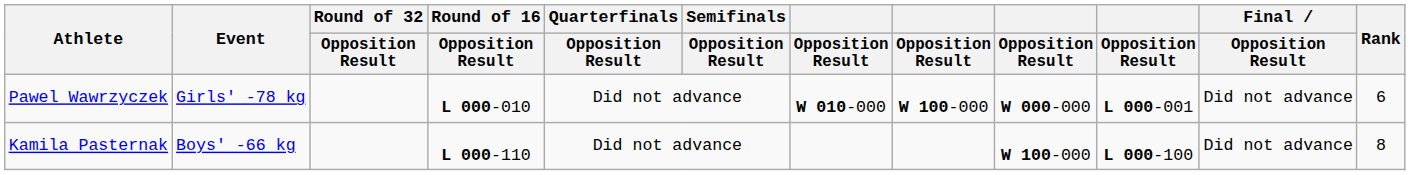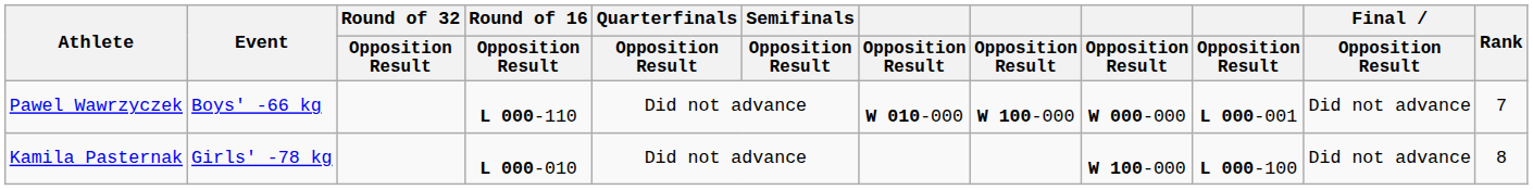 <table class="wikitable" style="font-size:90%">
 <tr>
 <th rowspan="2">Athlete</th>
 <th rowspan="2">Event</th>
 <th>Round of 32</th>
 <th>Round of 16</th>
 <th>Quarterfinals</th>
 <th>Semifinals</th>
 <th></th>
 <th></th>
 <th></th>
 <th></th>
 <th>Final / </th>
 <th rowspan=2>Rank</th>
 </tr>
 <tr style="font-size:95%">
 <th>Opposition<br>Result</th>
 <th>Opposition<br>Result</th>
 <th>Opposition<br>Result</th>
 <th>Opposition<br>Result</th>
 <th>Opposition<br>Result</th>
 <th>Opposition<br>Result</th>
 <th>Opposition<br>Result</th>
 <th>Opposition<br>Result</th>
 <th>Opposition<br>Result</th>
 </tr>
 <tr align=center>
 <td align=left><a href='#'>Pawel Wawrzyczek</a></td>
-<td align=left><a href='#'>Girls' -78 kg</a></td>
+<td align=left><a href='#'>Boys' -66 kg</a></td>
 <td></td>
-<td><br><strong>L</strong> <strong>000</strong>-010</td>
+<td><br><strong>L</strong> <strong>000</strong>-110</td>
 <td colspan=2>Did not advance</td>
 <td><br><strong>W</strong> <strong>010</strong>-000</td>
 <td><br><strong>W</strong> <strong>100</strong>-000</td>
 <td><br><strong>W</strong> <strong>000</strong>-000</td>
 <td><br><strong>L</strong> <strong>000</strong>-001</td>
 <td>Did not advance</td>
-<td>6</td>
+<td>7</td>
 </tr>
 <tr align=center>
 <td align=left><a href='#'>Kamila Pasternak</a></td>
-<td align=left><a href='#'>Boys' -66 kg</a></td>
+<td align=left><a href='#'>Girls' -78 kg</a></td>
 <td></td>
-<td><br><strong>L</strong> <strong>000</strong>-110</td>
+<td><br><strong>L</strong> <strong>000</strong>-010</td>
 <td colspan=2>Did not advance</td>
 <td></td>
 <td></td>
 <td><br><strong>W</strong> <strong>100</strong>-000</td>
 <td><br><strong>L</strong> <strong>000</strong>-100</td>
 <td>Did not advance</td>
 <td>8</td>
 </tr>
 </table>
